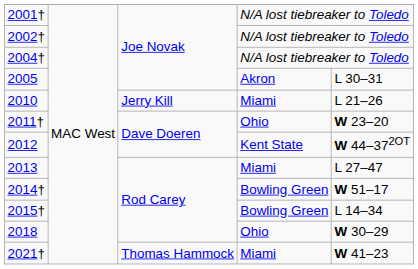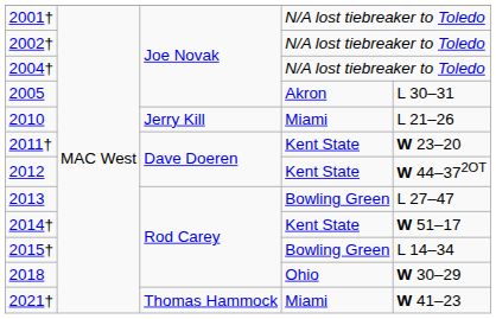 <table class="wikitable">
 <tr>
 </tr>
 <tr>
 <td><a href='#'>2001</a>†</td>
 <td rowspan="12">MAC West</td>
 <td rowspan="4"><a href='#'>Joe Novak</a></td>
 <td colspan=2><em>N/A lost tiebreaker to <a href='#'>Toledo</a></em></td>
 </tr>
 <tr>
 <td><a href='#'>2002</a>†</td>
 <td colspan=2><em>N/A lost tiebreaker to <a href='#'>Toledo</a></em></td>
 </tr>
 <tr>
 <td><a href='#'>2004</a>†</td>
 <td colspan=2><em>N/A lost tiebreaker to <a href='#'>Toledo</a></em></td>
 </tr>
 <tr>
 <td><a href='#'>2005</a></td>
 <td><a href='#'>Akron</a></td>
 <td>L 30–31</td>
 </tr>
 <tr>
 <td><a href='#'>2010</a></td>
 <td><a href='#'>Jerry Kill</a></td>
 <td><a href='#'>Miami</a></td>
 <td>L 21–26</td>
 </tr>
 <tr>
 <td><a href='#'>2011</a>†</td>
 <td rowspan="2"><a href='#'>Dave Doeren</a></td>
-<td><a href='#'>Ohio</a></td>
+<td><a href='#'>Kent State</a></td>
 <td><strong>W</strong> 23–20</td>
 </tr>
 <tr>
 <td><a href='#'>2012</a></td>
 <td><a href='#'>Kent State</a></td>
 <td><strong>W</strong> 44–37<sup>2OT</sup></td>
 </tr>
 <tr>
 <td><a href='#'>2013</a></td>
 <td rowspan="4"><a href='#'>Rod Carey</a></td>
-<td><a href='#'>Miami</a></td>
+<td><a href='#'>Bowling Green</a></td>
 <td>L 27–47</td>
 </tr>
 <tr>
 <td><a href='#'>2014</a>†</td>
-<td><a href='#'>Bowling Green</a></td>
+<td><a href='#'>Kent State</a></td>
 <td><strong>W</strong> 51–17</td>
 </tr>
 <tr>
 <td><a href='#'>2015</a>†</td>
 <td><a href='#'>Bowling Green</a></td>
 <td>L 14–34</td>
 </tr>
 <tr>
 <td><a href='#'>2018</a></td>
 <td><a href='#'>Ohio</a></td>
 <td><strong>W</strong> 30–29</td>
 </tr>
 <tr>
 <td><a href='#'>2021</a>†</td>
 <td><a href='#'>Thomas Hammock</a></td>
 <td><a href='#'>Miami</a></td>
 <td><strong>W</strong> 41–23</td>
 </tr>
 </table>
